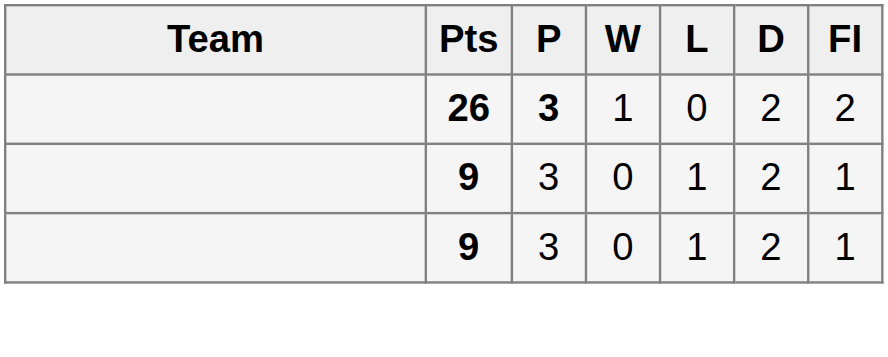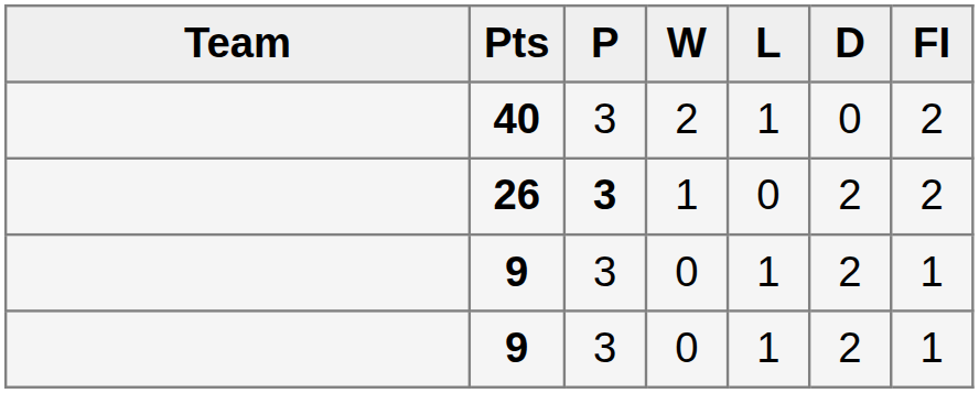 <table style=border-collapse:collapse border=1 cellspacing=0 cellpadding=5>
 <tr align=center bgcolor=#efefef>
 <th width=165>Team</th>
 <th width=20>Pts</th>
 <th width=20>P</th>
 <th width=20>W</th>
 <th width=20>L</th>
 <th width=20>D</th>
 <th width=20>FI</th>
+</tr>
+<tr align=center style="background:#f5f5f5;">
+<td style="text-align:left;"></td>
+<td><strong>40</strong></td>
+<td>3</td>
+<td>2</td>
+<td>1</td>
+<td>0</td>
+<td>2</td>
 </tr>
 <tr align=center style="background:#f5f5f5;">
 <td style="text-align:left;"></td>
 <td><strong>26</strong></td>
 <td><strong>3</strong></td>
 <td>1</td>
 <td>0</td>
 <td>2</td>
 <td>2</td>
 </tr>
 <tr align=center style="background:#f5f5f5;">
 <td style="text-align:left;"></td>
 <td><strong>9</strong></td>
 <td>3</td>
 <td>0</td>
 <td>1</td>
 <td>2</td>
 <td>1</td>
 </tr>
 <tr align=center style="background:#f5f5f5;">
 <td style="text-align:left;"></td>
 <td><strong>9</strong></td>
 <td>3</td>
 <td>0</td>
 <td>1</td>
 <td>2</td>
 <td>1</td>
 </tr>
 </table>
